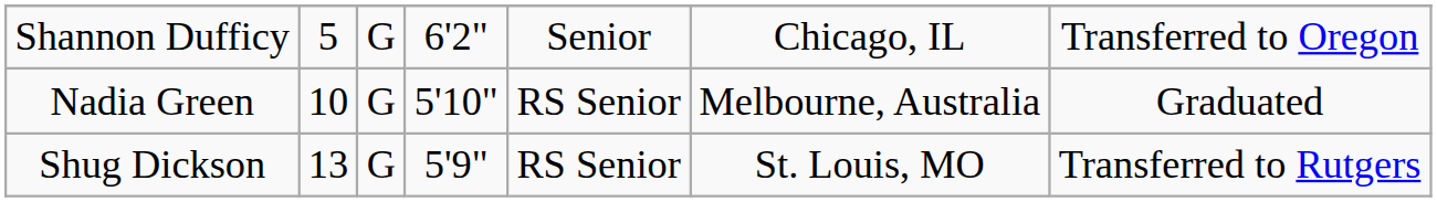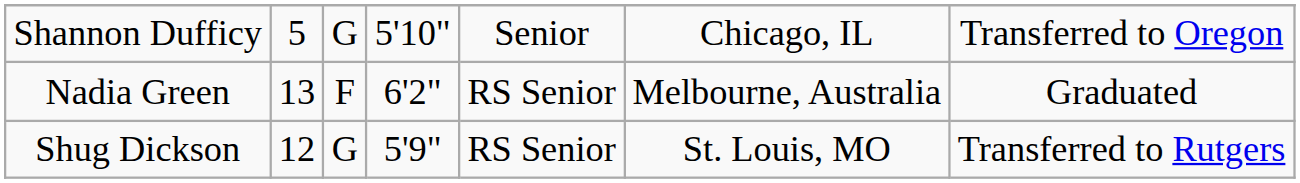 <table class="wikitable sortable" style="text-align: center">
 <tr align=center>
 </tr>
 <tr>
 <td>Shannon Dufficy</td>
 <td>5</td>
 <td>G</td>
-<td>6'2"</td>
+<td>5'10"</td>
 <td>Senior</td>
 <td>Chicago, IL</td>
 <td>Transferred to <a href='#'>Oregon</a></td>
 </tr>
 <tr>
 <td>Nadia Green</td>
-<td>10</td>
-<td>G</td>
-<td>5'10"</td>
+<td>13</td>
+<td>F</td>
+<td>6'2"</td>
 <td>RS Senior</td>
 <td>Melbourne, Australia</td>
 <td>Graduated</td>
 </tr>
 <tr>
 <td>Shug Dickson</td>
-<td>13</td>
+<td>12</td>
 <td>G</td>
 <td>5'9"</td>
 <td>RS Senior</td>
 <td>St. Louis, MO</td>
 <td>Transferred to <a href='#'>Rutgers</a></td>
 </tr>
 </table>
